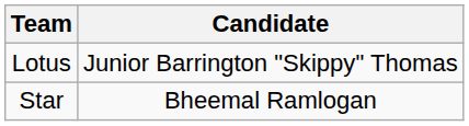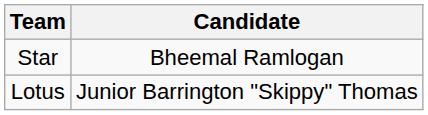 <table class="wikitable" style="text-align:center">
 <tr>
 <th>Team</th>
 <th>Candidate</th>
 </tr>
 <tr>
+<td>Star</td>
+<td>Bheemal Ramlogan</td>
+</tr>
+<tr>
 <td>Lotus</td>
 <td>Junior Barrington "Skippy" Thomas</td>
 </tr>
-<tr>
-<td>Star</td>
-<td>Bheemal Ramlogan</td>
-</tr>
 </table>
